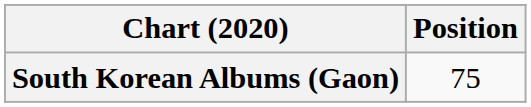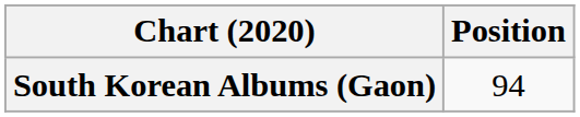 <table class="wikitable plainrowheaders" style="text-align:center">
 <tr>
 <th scope="col">Chart (2020)</th>
 <th scope="col">Position</th>
 </tr>
 <tr>
 <th scope="row">South Korean Albums (Gaon)</th>
-<td align="center">75</td>
+<td align="center">94</td>
 </tr>
 </table>
